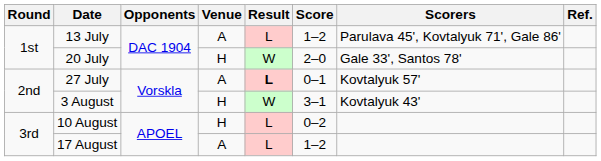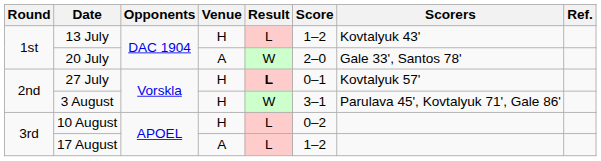 <table class="wikitable sortable plainrowheaders" style="text-align:center;">
 <tr>
 <th scope=col>Round</th>
 <th scope=col>Date</th>
 <th scope=col>Opponents</th>
 <th scope=col>Venue</th>
 <th scope=col>Result</th>
 <th scope=col>Score</th>
 <th scope=col class=unsortable>Scorers</th>
 <th scope=col>Ref.</th>
 </tr>
 <tr>
 <td rowspan="2">1st</td>
 <td>13 July</td>
 <td rowspan="2"><a href='#'>DAC 1904</a></td>
-<td>A</td>
+<td>H</td>
 <td style="background:#fcc;">L</td>
 <td>1–2</td>
-<td style="text-align:left;">Parulava 45', Kovtalyuk 71', Gale 86'</td>
+<td style="text-align:left;">Kovtalyuk 43'</td>
 <td></td>
 </tr>
 <tr>
 <td>20 July</td>
-<td>H</td>
+<td>A</td>
 <td style="background:#cfc;">W</td>
 <td>2–0</td>
 <td style="text-align:left;">Gale 33', Santos 78'</td>
 <td></td>
 </tr>
 <tr>
 <td rowspan="2">2nd</td>
 <td>27 July</td>
 <td rowspan="2"><a href='#'>Vorskla</a></td>
-<td>A</td>
+<td>H</td>
 <td style="background:#fcc;"><strong>L</strong></td>
 <td>0–1</td>
 <td style="text-align:left;">Kovtalyuk 57'</td>
 <td></td>
 </tr>
 <tr>
 <td>3 August</td>
 <td>H</td>
 <td style="background:#cfc;">W</td>
 <td>3–1</td>
-<td style="text-align:left;">Kovtalyuk 43'</td>
+<td style="text-align:left;">Parulava 45', Kovtalyuk 71', Gale 86'</td>
 <td></td>
 </tr>
 <tr>
 <td rowspan="2">3rd</td>
 <td>10 August</td>
 <td rowspan="2"><a href='#'>APOEL</a></td>
 <td>H</td>
 <td style="background:#fcc;">L</td>
 <td>0–2</td>
 <td></td>
 <td></td>
 </tr>
 <tr>
 <td>17 August</td>
 <td>A</td>
 <td style="background:#fcc;">L</td>
 <td>1–2</td>
 <td></td>
 <td></td>
 </tr>
 </table>
